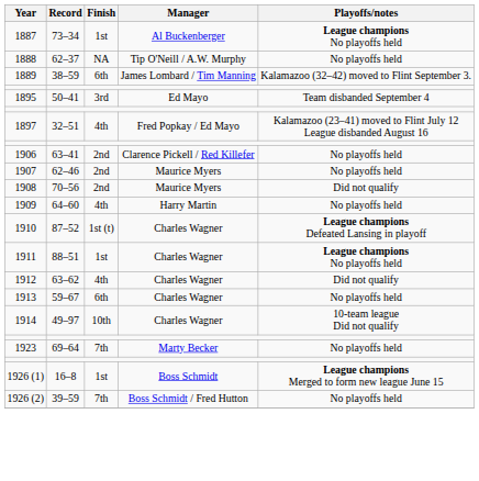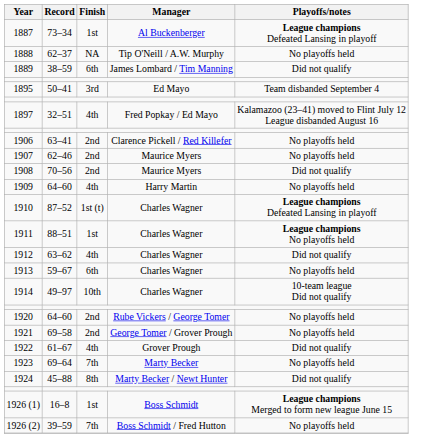 <table class="wikitable">
 <tr style="background: #F2F2F2;">
 <th>Year</th>
 <th>Record</th>
 <th>Finish</th>
 <th>Manager</th>
 <th>Playoffs/notes</th>
 </tr>
 <tr align=center>
 <td>1887</td>
 <td>73–34</td>
 <td>1st</td>
 <td><a href='#'>Al Buckenberger</a></td>
-<td><strong>League champions</strong><br>No playoffs held</td>
+<td><strong>League champions</strong><br> Defeated Lansing in playoff</td>
 </tr>
 <tr align=center>
 <td>1888</td>
 <td>62–37</td>
 <td>NA</td>
 <td>Tip O'Neill / A.W. Murphy</td>
 <td>No playoffs held</td>
 </tr>
 <tr align=center>
 <td>1889</td>
 <td>38–59</td>
 <td>6th</td>
 <td>James Lombard / <a href='#'>Tim Manning</a></td>
-<td>Kalamazoo (32–42) moved to Flint September 3.</td>
+<td>Did not qualify</td>
 </tr>
 <tr align=center>
 <td></td>
 </tr>
 <tr align=center>
 <td>1895</td>
 <td>50–41</td>
 <td>3rd</td>
 <td>Ed Mayo</td>
 <td>Team disbanded September 4</td>
 </tr>
 <tr align=center>
 <td></td>
 </tr>
 <tr align=center>
 <td>1897</td>
 <td>32–51</td>
 <td>4th</td>
 <td>Fred Popkay / Ed Mayo</td>
 <td>Kalamazoo (23–41) moved to Flint July 12<br>League disbanded August 16</td>
 </tr>
 <tr align=center>
 <td></td>
 </tr>
 <tr align=center>
 <td>1906</td>
 <td>63–41</td>
 <td>2nd</td>
 <td>Clarence Pickell / <a href='#'>Red Killefer</a></td>
 <td>No playoffs held</td>
 </tr>
 <tr align=center>
 <td>1907</td>
 <td>62–46</td>
 <td>2nd</td>
 <td>Maurice Myers</td>
 <td>No playoffs held</td>
 </tr>
 <tr align=center>
 <td>1908</td>
 <td>70–56</td>
 <td>2nd</td>
 <td>Maurice Myers</td>
 <td>Did not qualify</td>
 </tr>
 <tr align=center>
 <td>1909</td>
 <td>64–60</td>
 <td>4th</td>
 <td>Harry Martin</td>
 <td>No playoffs held</td>
 </tr>
 <tr align=center>
 <td>1910</td>
 <td>87–52</td>
 <td>1st (t)</td>
 <td>Charles Wagner</td>
 <td><strong>League champions</strong><br> Defeated Lansing in playoff</td>
 </tr>
 <tr align=center>
 <td>1911</td>
 <td>88–51</td>
 <td>1st</td>
 <td>Charles Wagner</td>
 <td><strong>League champions</strong><br> No playoffs held</td>
 </tr>
 <tr align=center>
 <td>1912</td>
 <td>63–62</td>
 <td>4th</td>
 <td>Charles Wagner</td>
 <td>Did not qualify</td>
 </tr>
 <tr align=center>
 <td>1913</td>
 <td>59–67</td>
 <td>6th</td>
 <td>Charles Wagner</td>
 <td>No playoffs held</td>
 </tr>
 <tr align=center>
 <td>1914</td>
 <td>49–97</td>
 <td>10th</td>
 <td>Charles Wagner</td>
 <td>10-team league<br>Did not qualify</td>
 </tr>
 <tr align=center>
 <td></td>
 </tr>
 <tr align=center>
+<td>1920</td>
+<td>64–60</td>
+<td>2nd</td>
+<td><a href='#'>Rube Vickers</a> / <a href='#'>George Tomer</a></td>
+<td>No playoffs held</td>
+</tr>
+<tr align=center>
+<td>1921</td>
+<td>69–58</td>
+<td>2nd</td>
+<td><a href='#'>George Tomer</a> / Grover Prough</td>
+<td>No playoffs held</td>
+</tr>
+<tr align=center>
+<td>1922</td>
+<td>61–67</td>
+<td>4th</td>
+<td>Grover Prough</td>
+<td>Did not qualify</td>
+</tr>
+<tr align=center>
 <td>1923</td>
 <td>69–64</td>
 <td>7th</td>
 <td><a href='#'>Marty Becker</a></td>
 <td>No playoffs held</td>
+</tr>
+<tr align=center>
+<td>1924</td>
+<td>45–88</td>
+<td>8th</td>
+<td><a href='#'>Marty Becker</a> / <a href='#'>Newt Hunter</a></td>
+<td>Did not qualify</td>
 </tr>
 <tr align=center>
 <td></td>
 </tr>
 <tr align=center>
 <td>1926 (1)</td>
 <td>16–8</td>
 <td>1st</td>
 <td><a href='#'>Boss Schmidt</a></td>
 <td><strong>League champions</strong><br>Merged to form new league June 15</td>
 </tr>
 <tr align=center>
 <td>1926 (2)</td>
 <td>39–59</td>
 <td>7th</td>
 <td><a href='#'>Boss Schmidt</a> / Fred Hutton</td>
 <td>No playoffs held</td>
 </tr>
 <tr align=center>
 </tr>
 </table>
